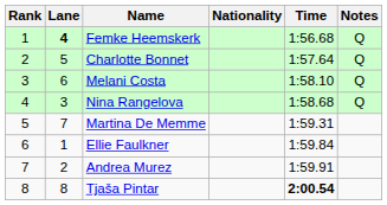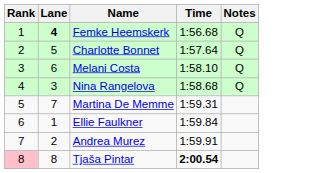 <table class="wikitable sortable" style="text-align:center">
 <tr>
 <th>Rank</th>
 <th>Lane</th>
 <th>Name</th>
-<th>Nationality</th>
 <th>Time</th>
 <th>Notes</th>
 </tr>
 <tr bgcolor=ccffcc>
 <td>1</td>
 <td><strong>4</strong></td>
 <td align=left><a href='#'>Femke Heemskerk</a></td>
-<td align=left></td>
 <td>1:56.68</td>
 <td>Q</td>
 </tr>
 <tr bgcolor=ccffcc>
 <td>2</td>
 <td>5</td>
 <td align=left><a href='#'>Charlotte Bonnet</a></td>
-<td align=left></td>
 <td>1:57.64</td>
 <td>Q</td>
 </tr>
 <tr bgcolor=ccffcc>
 <td>3</td>
 <td>6</td>
 <td align=left><a href='#'>Melani Costa</a></td>
-<td align=left></td>
 <td>1:58.10</td>
 <td>Q</td>
 </tr>
 <tr bgcolor=ccffcc>
 <td>4</td>
 <td>3</td>
 <td align=left><a href='#'>Nina Rangelova</a></td>
-<td align=left></td>
 <td>1:58.68</td>
 <td>Q</td>
 </tr>
 <tr>
 <td>5</td>
 <td>7</td>
 <td align=left><a href='#'>Martina De Memme</a></td>
-<td align=left></td>
 <td>1:59.31</td>
 <td></td>
 </tr>
 <tr>
 <td>6</td>
 <td>1</td>
 <td align=left><a href='#'>Ellie Faulkner</a></td>
-<td align=left></td>
 <td>1:59.84</td>
 <td></td>
 </tr>
 <tr>
 <td>7</td>
 <td>2</td>
 <td align=left><a href='#'>Andrea Murez</a></td>
-<td align=left></td>
 <td>1:59.91</td>
 <td></td>
 </tr>
 <tr>
-<td>8</td>
+<td style="background: pink;">8</td>
 <td>8</td>
 <td align=left><a href='#'>Tjaša Pintar</a></td>
-<td align=left></td>
 <td><strong>2:00.54</strong></td>
 <td></td>
 </tr>
 </table>
